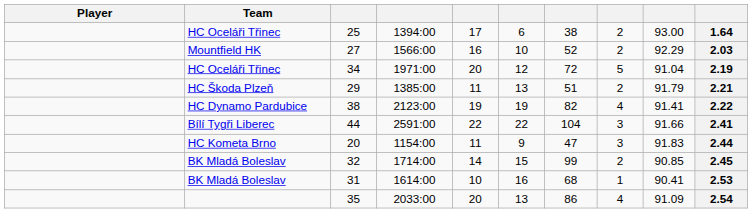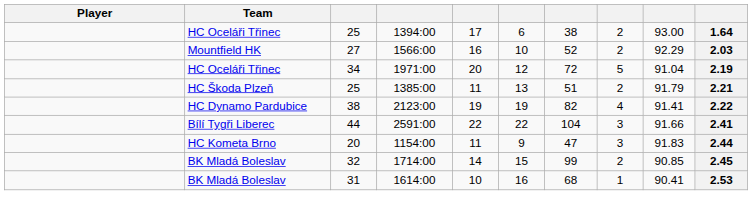 <table class="wikitable sortable" style="text-align: center">
 <tr>
 <th style="width: 15em;">Player</th>
 <th style="width: 12em;">Team</th>
 <th style="width: 3.5em;"></th>
 <th style="width: 6em;"></th>
 <th style="width: 3.5em;"></th>
 <th style="width: 3.5em;"></th>
 <th style="width: 4em;"></th>
 <th style="width: 3.5em;"></th>
 <th style="width: 4em;"></th>
 <th style="width: 4em;"></th>
 </tr>
 <tr>
 <td style="text-align:left;"> </td>
 <td style="text-align:left;"><a href='#'>HC Oceláři Třinec</a></td>
 <td>25</td>
 <td>1394:00</td>
 <td>17</td>
 <td>6</td>
 <td>38</td>
 <td>2</td>
 <td>93.00</td>
 <th>1.64</th>
 </tr>
 <tr>
 <td style="text-align:left;"> </td>
 <td style="text-align:left;"><a href='#'>Mountfield HK</a></td>
 <td>27</td>
 <td>1566:00</td>
 <td>16</td>
 <td>10</td>
 <td>52</td>
 <td>2</td>
 <td>92.29</td>
 <th>2.03</th>
 </tr>
 <tr>
 <td style="text-align:left;"> </td>
 <td style="text-align:left;"><a href='#'>HC Oceláři Třinec</a></td>
 <td>34</td>
 <td>1971:00</td>
 <td>20</td>
 <td>12</td>
 <td>72</td>
 <td>5</td>
 <td>91.04</td>
 <th>2.19</th>
 </tr>
 <tr>
 <td style="text-align:left;"> </td>
 <td style="text-align:left;"><a href='#'>HC Škoda Plzeň</a></td>
-<td>29</td>
+<td>25</td>
 <td>1385:00</td>
 <td>11</td>
 <td>13</td>
 <td>51</td>
 <td>2</td>
 <td>91.79</td>
 <th>2.21</th>
 </tr>
 <tr>
 <td style="text-align:left;"> </td>
 <td style="text-align:left;"><a href='#'>HC Dynamo Pardubice</a></td>
 <td>38</td>
 <td>2123:00</td>
 <td>19</td>
 <td>19</td>
 <td>82</td>
 <td>4</td>
 <td>91.41</td>
 <th>2.22</th>
 </tr>
 <tr>
 <td style="text-align:left;"> </td>
 <td style="text-align:left;"><a href='#'>Bílí Tygři Liberec</a></td>
 <td>44</td>
 <td>2591:00</td>
 <td>22</td>
 <td>22</td>
 <td>104</td>
 <td>3</td>
 <td>91.66</td>
 <th>2.41</th>
 </tr>
 <tr>
 <td style="text-align:left;"></td>
 <td style="text-align:left;"><a href='#'>HC Kometa Brno</a></td>
 <td>20</td>
 <td>1154:00</td>
 <td>11</td>
 <td>9</td>
 <td>47</td>
 <td>3</td>
 <td>91.83</td>
 <th>2.44</th>
 </tr>
 <tr>
 <td style="text-align:left;"> </td>
 <td style="text-align:left;"><a href='#'>BK Mladá Boleslav</a></td>
 <td>32</td>
 <td>1714:00</td>
 <td>14</td>
 <td>15</td>
 <td>99</td>
 <td>2</td>
 <td>90.85</td>
 <th>2.45</th>
 </tr>
 <tr>
 <td style="text-align:left;"> </td>
 <td style="text-align:left;"><a href='#'>BK Mladá Boleslav</a></td>
 <td>31</td>
 <td>1614:00</td>
 <td>10</td>
 <td>16</td>
 <td>68</td>
 <td>1</td>
 <td>90.41</td>
 <th>2.53</th>
 </tr>
-<tr>
-<td style="text-align:left;"> </td>
-<td style="text-align:left;"></td>
-<td>35</td>
-<td>2033:00</td>
-<td>20</td>
-<td>13</td>
-<td>86</td>
-<td>4</td>
-<td>91.09</td>
-<th>2.54</th>
-</tr>
 </table>
